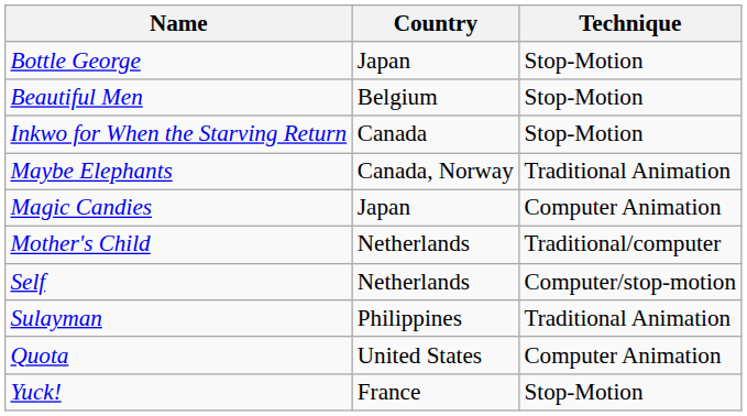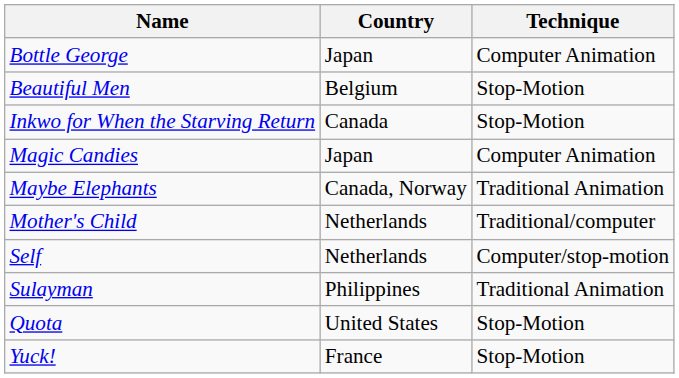 <table class="wikitable sortable">
 <tr>
 <th>Name</th>
 <th>Country</th>
 <th>Technique</th>
 </tr>
 <tr>
 <td><em><a href='#'>Bottle George</a></em></td>
 <td>Japan</td>
-<td>Stop-Motion</td>
+<td>Computer Animation</td>
 </tr>
 <tr>
 <td><em><a href='#'>Beautiful Men</a></em></td>
 <td>Belgium</td>
 <td>Stop-Motion</td>
 </tr>
 <tr>
 <td><em><a href='#'>Inkwo for When the Starving Return</a></em></td>
 <td>Canada</td>
 <td>Stop-Motion</td>
 </tr>
 <tr>
+<td><em><a href='#'>Magic Candies</a></em></td>
+<td>Japan</td>
+<td>Computer Animation</td>
+</tr>
+<tr>
 <td><em><a href='#'>Maybe Elephants</a></em></td>
 <td>Canada, Norway</td>
 <td>Traditional Animation</td>
-</tr>
-<tr>
-<td><em><a href='#'>Magic Candies</a></em></td>
-<td>Japan</td>
-<td>Computer Animation</td>
 </tr>
 <tr>
 <td><em><a href='#'>Mother's Child</a></em></td>
 <td>Netherlands</td>
 <td>Traditional/computer</td>
 </tr>
 <tr>
 <td><em><a href='#'>Self</a></em></td>
 <td>Netherlands</td>
 <td>Computer/stop-motion</td>
 </tr>
 <tr>
 <td><em><a href='#'>Sulayman</a></em></td>
 <td>Philippines</td>
 <td>Traditional Animation</td>
 </tr>
 <tr>
 <td><em><a href='#'>Quota</a></em></td>
 <td>United States</td>
-<td>Computer Animation</td>
+<td>Stop-Motion</td>
 </tr>
 <tr>
 <td><em><a href='#'>Yuck!</a></em></td>
 <td>France</td>
 <td>Stop-Motion</td>
 </tr>
 </table>
